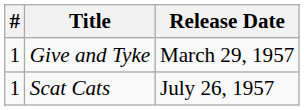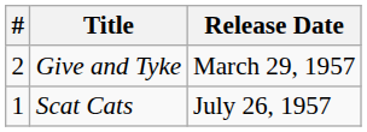 <table class="wikitable">
 <tr>
 <th>#</th>
 <th>Title</th>
 <th>Release Date</th>
 </tr>
 <tr>
-<td>1</td>
+<td>2</td>
 <td><em>Give and Tyke</em></td>
 <td>March 29, 1957</td>
 </tr>
 <tr>
 <td>1</td>
 <td><em>Scat Cats</em></td>
 <td>July 26, 1957</td>
 </tr>
 </table>
